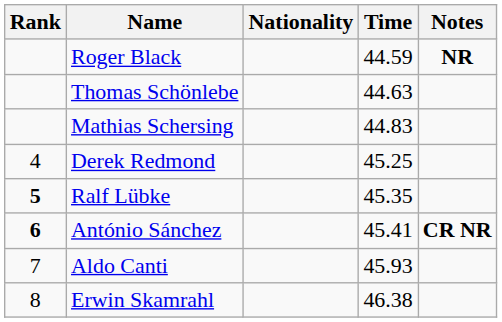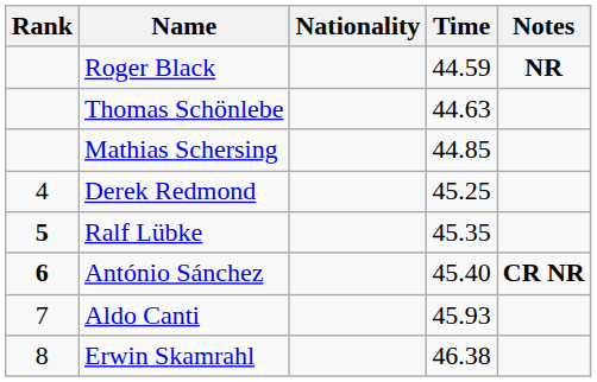 <table class="wikitable sortable" style="text-align:center">
 <tr>
 <th>Rank</th>
 <th>Name</th>
 <th>Nationality</th>
 <th>Time</th>
 <th>Notes</th>
 </tr>
 <tr>
 <td></td>
 <td align=left><a href='#'>Roger Black</a></td>
 <td align=left></td>
 <td>44.59</td>
 <td><strong>NR</strong></td>
 </tr>
 <tr>
 <td></td>
 <td align=left><a href='#'>Thomas Schönlebe</a></td>
 <td align=left></td>
 <td>44.63</td>
 <td></td>
 </tr>
 <tr>
 <td></td>
 <td align=left><a href='#'>Mathias Schersing</a></td>
 <td align=left></td>
-<td>44.83</td>
+<td>44.85</td>
 <td></td>
 </tr>
 <tr>
 <td>4</td>
 <td align=left><a href='#'>Derek Redmond</a></td>
 <td align=left></td>
 <td>45.25</td>
 <td></td>
 </tr>
 <tr>
 <td><strong>5</strong></td>
 <td align=left><a href='#'>Ralf Lübke</a></td>
 <td align=left></td>
 <td>45.35</td>
 <td></td>
 </tr>
 <tr>
 <td><strong>6</strong></td>
 <td align=left><a href='#'>António Sánchez</a></td>
 <td align=left></td>
-<td>45.41</td>
+<td>45.40</td>
 <td><strong>CR NR</strong></td>
 </tr>
 <tr>
 <td>7</td>
 <td align=left><a href='#'>Aldo Canti</a></td>
 <td align=left></td>
 <td>45.93</td>
 <td></td>
 </tr>
 <tr>
 <td>8</td>
 <td align=left><a href='#'>Erwin Skamrahl</a></td>
 <td align=left></td>
 <td>46.38</td>
 <td></td>
 </tr>
 </table>
